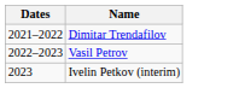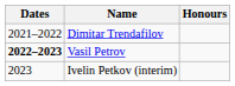 <table class="wikitable">
 <tr>
 <th>Dates</th>
 <th>Name</th>
+<th>Honours</th>
 </tr>
 <tr>
 <td>2021–2022</td>
 <td> <a href='#'>Dimitar Trendafilov</a></td>
+<td></td>
 </tr>
 <tr>
-<td>2022–2023</td>
+<td><strong>2022–2023</strong></td>
 <td> <a href='#'>Vasil Petrov</a></td>
+<td></td>
 </tr>
 <tr>
 <td>2023</td>
 <td> Ivelin Petkov (interim)</td>
+<td></td>
 </tr>
 </table>
